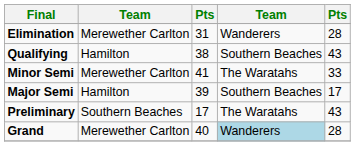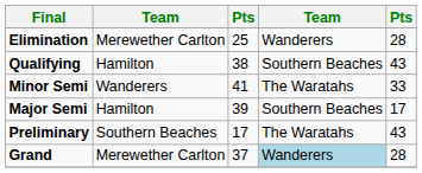 <table style="font-size: 85%; text-align: left;" class="wikitable">
 <tr>
 <th style="color:green">Final</th>
 <th style="color:green">Team</th>
 <th style="color:green">Pts</th>
 <th style="color:green">Team</th>
 <th style="color:green">Pts</th>
 </tr>
 <tr>
 </tr>
 <tr>
 </tr>
 <tr>
 <td><strong>Elimination</strong></td>
 <td>Merewether Carlton</td>
-<td>31</td>
+<td>25</td>
 <td>Wanderers</td>
 <td>28</td>
 </tr>
 <tr>
 <td><strong>Qualifying</strong></td>
 <td>Hamilton</td>
 <td>38</td>
 <td>Southern Beaches</td>
 <td>43</td>
 </tr>
 <tr>
 <td><strong>Minor Semi</strong></td>
-<td>Merewether Carlton</td>
+<td>Wanderers</td>
 <td>41</td>
 <td>The Waratahs</td>
 <td>33</td>
 </tr>
 <tr>
 <td><strong>Major Semi</strong></td>
 <td>Hamilton</td>
 <td>39</td>
 <td>Southern Beaches</td>
 <td>17</td>
 </tr>
 <tr>
 <td><strong>Preliminary</strong></td>
 <td>Southern Beaches</td>
 <td>17</td>
 <td>The Waratahs</td>
 <td>43</td>
 </tr>
 <tr>
 <td><strong>Grand</strong></td>
 <td>Merewether Carlton</td>
-<td>40</td>
+<td>37</td>
 <td style="background: lightblue;">Wanderers</td>
 <td>28</td>
 </tr>
 <tr>
 </tr>
 </table>
